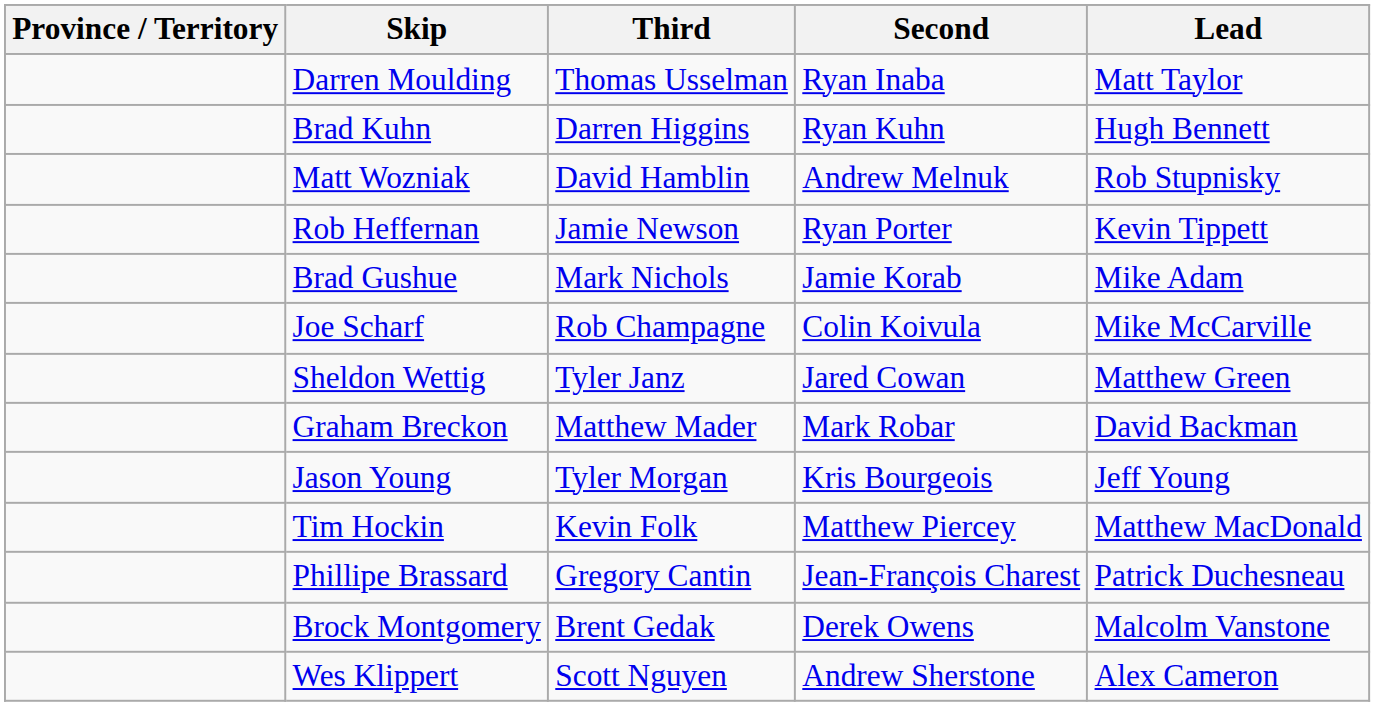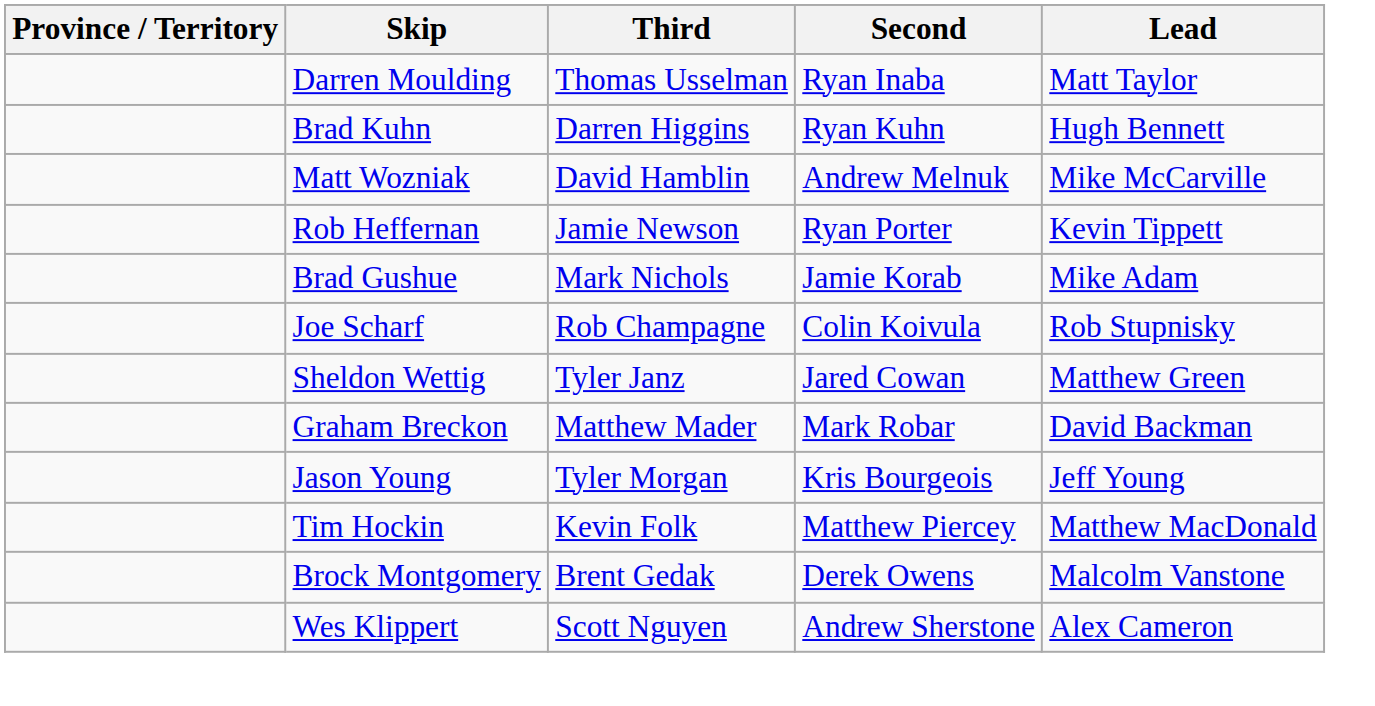 <table class="wikitable">
 <tr>
 <th>Province / Territory</th>
 <th>Skip</th>
 <th>Third</th>
 <th>Second</th>
 <th>Lead</th>
 </tr>
 <tr>
 <td></td>
 <td><a href='#'>Darren Moulding</a></td>
 <td><a href='#'>Thomas Usselman</a></td>
 <td><a href='#'>Ryan Inaba</a></td>
 <td><a href='#'>Matt Taylor</a></td>
 </tr>
 <tr>
 <td></td>
 <td><a href='#'>Brad Kuhn</a></td>
 <td><a href='#'>Darren Higgins</a></td>
 <td><a href='#'>Ryan Kuhn</a></td>
 <td><a href='#'>Hugh Bennett</a></td>
 </tr>
 <tr>
 <td></td>
 <td><a href='#'>Matt Wozniak</a></td>
 <td><a href='#'>David Hamblin</a></td>
 <td><a href='#'>Andrew Melnuk</a></td>
-<td><a href='#'>Rob Stupnisky</a></td>
+<td><a href='#'>Mike McCarville</a></td>
 </tr>
 <tr>
 <td></td>
 <td><a href='#'>Rob Heffernan</a></td>
 <td><a href='#'>Jamie Newson</a></td>
 <td><a href='#'>Ryan Porter</a></td>
 <td><a href='#'>Kevin Tippett</a></td>
 </tr>
 <tr>
 <td></td>
 <td><a href='#'>Brad Gushue</a></td>
 <td><a href='#'>Mark Nichols</a></td>
 <td><a href='#'>Jamie Korab</a></td>
 <td><a href='#'>Mike Adam</a></td>
 </tr>
 <tr>
 <td></td>
 <td><a href='#'>Joe Scharf</a></td>
 <td><a href='#'>Rob Champagne</a></td>
 <td><a href='#'>Colin Koivula</a></td>
-<td><a href='#'>Mike McCarville</a></td>
+<td><a href='#'>Rob Stupnisky</a></td>
 </tr>
 <tr>
 <td></td>
 <td><a href='#'>Sheldon Wettig</a></td>
 <td><a href='#'>Tyler Janz</a></td>
 <td><a href='#'>Jared Cowan</a></td>
 <td><a href='#'>Matthew Green</a></td>
 </tr>
 <tr>
 <td></td>
 <td><a href='#'>Graham Breckon</a></td>
 <td><a href='#'>Matthew Mader</a></td>
 <td><a href='#'>Mark Robar</a></td>
 <td><a href='#'>David Backman</a></td>
 </tr>
 <tr>
 <td></td>
 <td><a href='#'>Jason Young</a></td>
 <td><a href='#'>Tyler Morgan</a></td>
 <td><a href='#'>Kris Bourgeois</a></td>
 <td><a href='#'>Jeff Young</a></td>
 </tr>
 <tr>
 <td></td>
 <td><a href='#'>Tim Hockin</a></td>
 <td><a href='#'>Kevin Folk</a></td>
 <td><a href='#'>Matthew Piercey</a></td>
 <td><a href='#'>Matthew MacDonald</a></td>
 </tr>
 <tr>
 <td></td>
-<td><a href='#'>Phillipe Brassard</a></td>
-<td><a href='#'>Gregory Cantin</a></td>
-<td><a href='#'>Jean-François Charest</a></td>
-<td><a href='#'>Patrick Duchesneau</a></td>
-</tr>
-<tr>
-<td></td>
 <td><a href='#'>Brock Montgomery</a></td>
 <td><a href='#'>Brent Gedak</a></td>
 <td><a href='#'>Derek Owens</a></td>
 <td><a href='#'>Malcolm Vanstone</a></td>
 </tr>
 <tr>
 <td></td>
 <td><a href='#'>Wes Klippert</a></td>
 <td><a href='#'>Scott Nguyen</a></td>
 <td><a href='#'>Andrew Sherstone</a></td>
 <td><a href='#'>Alex Cameron</a></td>
 </tr>
 </table>
